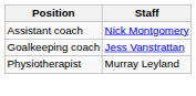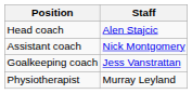 <table class="wikitable">
 <tr>
 <th>Position</th>
 <th>Staff</th>
+</tr>
+<tr>
+<td>Head coach</td>
+<td> <a href='#'>Alen Stajcic</a></td>
 </tr>
 <tr>
 <td>Assistant coach</td>
 <td> <a href='#'>Nick Montgomery</a></td>
 </tr>
 <tr>
 <td>Goalkeeping coach</td>
 <td> <a href='#'>Jess Vanstrattan</a></td>
 </tr>
 <tr>
 <td>Physiotherapist</td>
 <td> Murray Leyland</td>
 </tr>
 </table>
